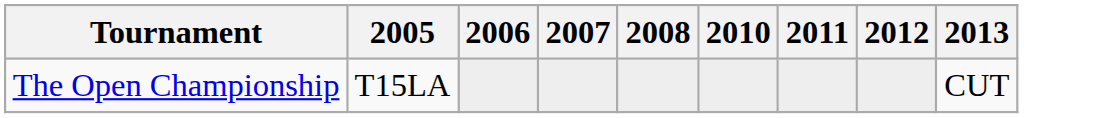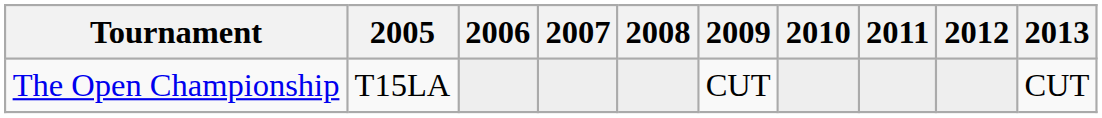 <table class="wikitable" style="font-size:95%;text-align:center;">
 <tr>
 <th>Tournament</th>
 <th>2005</th>
 <th>2006</th>
 <th>2007</th>
 <th>2008</th>
+<th>2009</th>
 <th>2010</th>
 <th>2011</th>
 <th>2012</th>
 <th>2013</th>
 </tr>
 <tr>
 <td align=left><a href='#'>The Open Championship</a></td>
 <td>T15<span>LA</span></td>
 <td style="background:#eeeeee;"></td>
 <td style="background:#eeeeee;"></td>
 <td style="background:#eeeeee;"></td>
+<td>CUT</td>
 <td style="background:#eeeeee;"></td>
 <td style="background:#eeeeee;"></td>
 <td style="background:#eeeeee;"></td>
 <td>CUT</td>
 </tr>
 </table>
